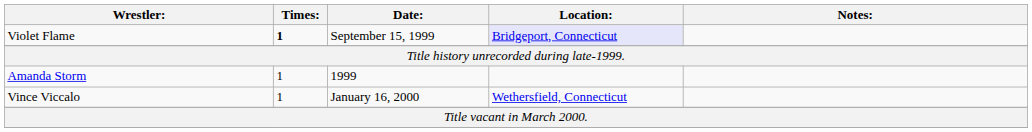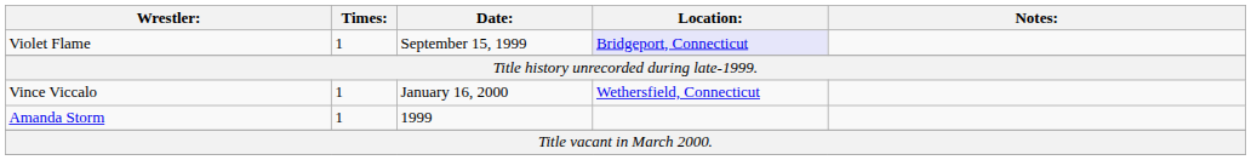 <table class="wikitable" width=100%>
 <tr>
 <th width=25%>Wrestler:</th>
 <th width=5%>Times:</th>
 <th width=15%>Date:</th>
 <th width=18%>Location:</th>
 <th width=32%>Notes:</th>
 </tr>
 <tr>
 <td>Violet Flame</td>
-<td><strong>1</strong></td>
+<td>1</td>
 <td>September 15, 1999</td>
 <td style="background: lavender;"><a href='#'>Bridgeport, Connecticut</a></td>
 <td></td>
 </tr>
 <tr>
 </tr>
 <tr style="background: #f2f2f2;">
 <td colspan="5" align=center><em>Title history unrecorded during late-1999.</em></td>
 </tr>
 <tr>
+<td>Vince Viccalo</td>
+<td>1</td>
+<td>January 16, 2000</td>
+<td><a href='#'>Wethersfield, Connecticut</a></td>
+<td></td>
+</tr>
+<tr>
 <td><a href='#'>Amanda Storm</a></td>
 <td>1</td>
 <td>1999</td>
 <td></td>
-<td></td>
-</tr>
-<tr>
-<td>Vince Viccalo</td>
-<td>1</td>
-<td>January 16, 2000</td>
-<td><a href='#'>Wethersfield, Connecticut</a></td>
 <td></td>
 </tr>
 <tr>
 </tr>
 <tr style="background: #f2f2f2;">
 <td colspan="5" align=center><em>Title vacant in March 2000.</em></td>
 </tr>
 <tr>
 </tr>
 </table>
